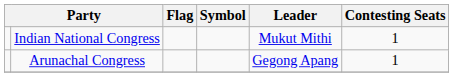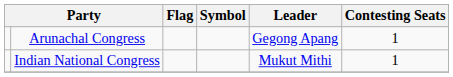 <table class="wikitable" style="text-align:center">
 <tr>
 <th colspan="2">Party</th>
 <th>Flag</th>
 <th>Symbol</th>
 <th>Leader</th>
 <th>Contesting Seats</th>
 </tr>
 <tr>
 <td></td>
+<td><a href='#'>Arunachal Congress</a></td>
+<td></td>
+<td></td>
+<td><a href='#'>Gegong Apang</a></td>
+<td>1</td>
+</tr>
+<tr>
+<td></td>
 <td><a href='#'>Indian National Congress</a></td>
 <td></td>
 <td></td>
 <td><a href='#'>Mukut Mithi</a></td>
 <td>1</td>
 </tr>
 <tr>
-<td></td>
-<td><a href='#'>Arunachal Congress</a></td>
-<td></td>
-<td></td>
-<td><a href='#'>Gegong Apang</a></td>
-<td>1</td>
-</tr>
-<tr>
 </tr>
 </table>
